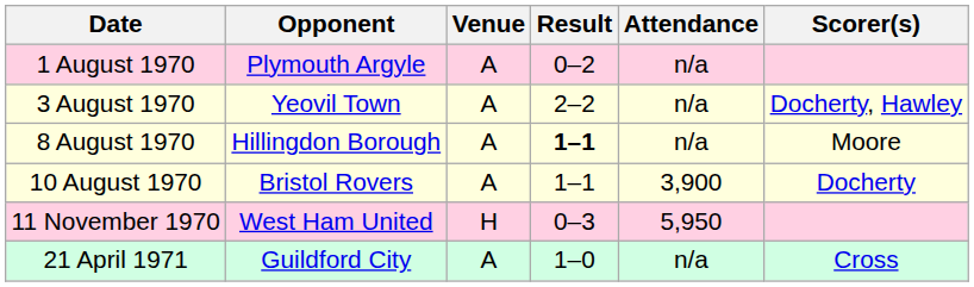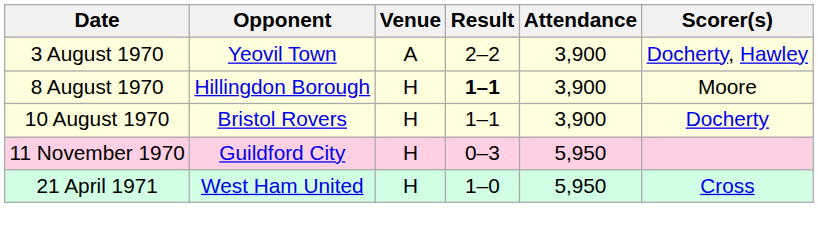 <table class="wikitable sortable" style="text-align:center;">
 <tr>
 <th>Date</th>
 <th>Opponent</th>
 <th>Venue</th>
 <th>Result</th>
 <th>Attendance</th>
 <th>Scorer(s)</th>
 </tr>
-<tr style="background:#ffd0e3;">
-<td>1 August 1970</td>
-<td><a href='#'>Plymouth Argyle</a></td>
-<td>A</td>
-<td>0–2</td>
-<td>n/a</td>
-<td></td>
-</tr>
 <tr style="background:#ffd;">
 <td>3 August 1970</td>
 <td><a href='#'>Yeovil Town</a></td>
 <td>A</td>
 <td>2–2</td>
-<td>n/a</td>
+<td>3,900</td>
 <td><a href='#'>Docherty</a>, <a href='#'>Hawley</a></td>
 </tr>
 <tr style="background:#ffd;">
 <td>8 August 1970</td>
 <td><a href='#'>Hillingdon Borough</a></td>
-<td>A</td>
+<td>H</td>
 <td><strong>1–1</strong></td>
-<td>n/a</td>
+<td>3,900</td>
 <td>Moore</td>
 </tr>
 <tr style="background:#ffd;">
 <td>10 August 1970</td>
 <td><a href='#'>Bristol Rovers</a></td>
-<td>A</td>
+<td>H</td>
 <td>1–1</td>
 <td>3,900</td>
 <td><a href='#'>Docherty</a></td>
 </tr>
 <tr style="background:#ffd0e3;">
 <td>11 November 1970</td>
-<td><a href='#'>West Ham United</a></td>
+<td><a href='#'>Guildford City</a></td>
 <td>H</td>
 <td>0–3</td>
 <td>5,950</td>
 <td></td>
 </tr>
 <tr style="background:#d0ffe3;">
 <td>21 April 1971</td>
-<td><a href='#'>Guildford City</a></td>
-<td>A</td>
+<td><a href='#'>West Ham United</a></td>
+<td>H</td>
 <td>1–0</td>
-<td>n/a</td>
+<td>5,950</td>
 <td><a href='#'>Cross</a></td>
 </tr>
 </table>
